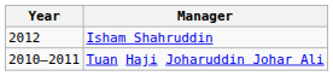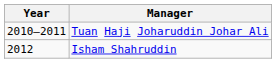 <table class="wikitable">
 <tr>
 <th>Year</th>
 <th>Manager</th>
 </tr>
 <tr>
+<td>2010–2011</td>
+<td> <a href='#'>Tuan</a> <a href='#'>Haji</a> <a href='#'>Joharuddin Johar Ali</a></td>
+</tr>
+<tr>
 <td>2012</td>
 <td> <a href='#'>Isham Shahruddin</a></td>
 </tr>
-<tr>
-<td>2010–2011</td>
-<td> <a href='#'>Tuan</a> <a href='#'>Haji</a> <a href='#'>Joharuddin Johar Ali</a></td>
-</tr>
 </table>
